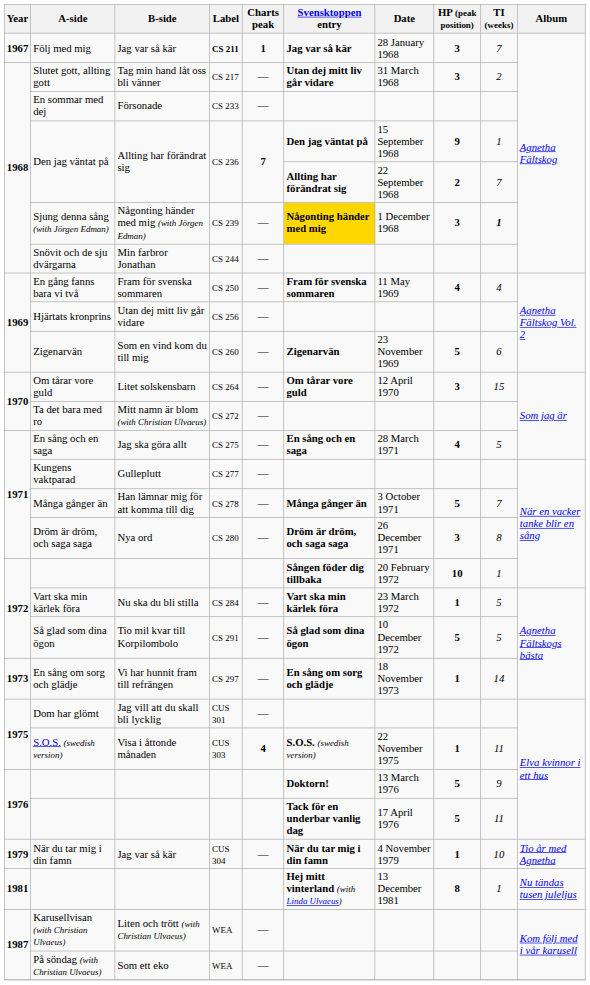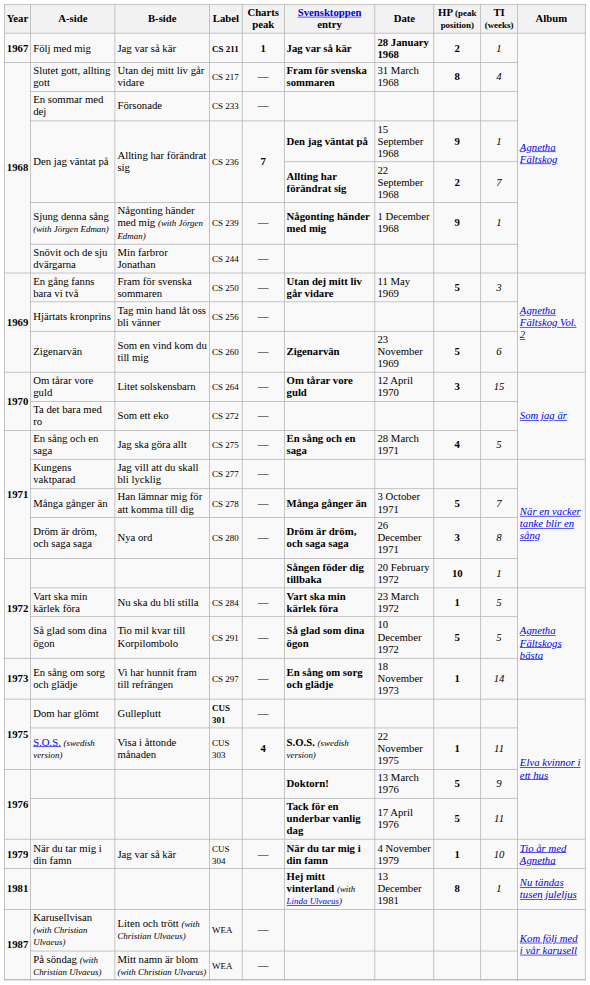 <table class="wikitable">
 <tr>
 <th>Year</th>
 <th>A-side</th>
 <th>B-side</th>
 <th>Label</th>
 <th>Charts peak</th>
 <th><a href='#'>Svensktoppen</a> entry</th>
 <th>Date</th>
 <th>HP <small>(peak position)</small></th>
 <th>TI <small>(weeks)</small></th>
 <th>Album</th>
 </tr>
 <tr>
 <td><strong>1967</strong></td>
 <td>Följ med mig</td>
 <td>Jag var så kär</td>
 <td><strong><small>CS 211</small></strong></td>
 <td style="text-align:center;"><strong>1</strong></td>
 <td><strong>Jag var så kär</strong></td>
-<td>28 January 1968</td>
-<td style="text-align:center;"><strong>3</strong></td>
-<td style="text-align:center;"><em>7</em></td>
+<td><strong>28 January 1968</strong></td>
+<td style="text-align:center;"><strong>2</strong></td>
+<td style="text-align:center;"><em>1</em></td>
 <td align=left rowspan=7><em><a href='#'>Agnetha Fältskog</a></em></td>
 </tr>
 <tr>
 <td rowspan=6><strong>1968</strong></td>
 <td>Slutet gott, allting gott</td>
-<td>Tag min hand låt oss bli vänner</td>
+<td>Utan dej mitt liv går vidare</td>
 <td><small>CS 217</small></td>
 <td style="text-align:center;">—</td>
-<td><strong>Utan dej mitt liv går vidare</strong></td>
+<td><strong>Fram för svenska sommaren</strong></td>
 <td>31 March 1968</td>
-<td style="text-align:center;"><strong>3</strong></td>
-<td style="text-align:center;"><em>2</em></td>
+<td style="text-align:center;"><strong>8</strong></td>
+<td style="text-align:center;"><em>4</em></td>
 </tr>
 <tr>
 <td>En sommar med dej</td>
 <td>Försonade</td>
 <td><small>CS 233</small></td>
 <td style="text-align:center;">—</td>
 <td></td>
 <td></td>
 <td></td>
 <td></td>
 </tr>
 <tr>
 <td rowspan=2>Den jag väntat på</td>
 <td rowspan=2>Allting har förändrat sig</td>
 <td rowspan=2><small>CS 236</small></td>
 <td rowspan=2 style="text-align:center;"><strong>7</strong></td>
 <td><strong>Den jag väntat på</strong></td>
 <td>15 September 1968</td>
 <td style="text-align:center;"><strong>9</strong></td>
 <td style="text-align:center;"><em>1</em></td>
 </tr>
 <tr>
 <td><strong>Allting har förändrat sig</strong></td>
 <td>22 September 1968</td>
 <td style="text-align:center;"><strong>2</strong></td>
 <td style="text-align:center;"><em>7</em></td>
 </tr>
 <tr>
 <td>Sjung denna sång <small><em>(with Jörgen Edman)</em></small></td>
 <td>Någonting händer med mig <small><em>(with Jörgen Edman)</em></small></td>
 <td><small>CS 239</small></td>
 <td style="text-align:center;">—</td>
-<td style="background: gold;"><strong>Någonting händer med mig</strong></td>
+<td><strong>Någonting händer med mig</strong></td>
 <td>1 December 1968</td>
-<td style="text-align:center;"><strong>3</strong></td>
-<td style="text-align:center;"><strong><em>1</em></strong></td>
+<td style="text-align:center;"><strong>9</strong></td>
+<td style="text-align:center;"><em>1</em></td>
 </tr>
 <tr>
 <td>Snövit och de sju dvärgarna</td>
 <td>Min farbror Jonathan</td>
 <td><small>CS 244</small></td>
 <td style="text-align:center;">—</td>
 <td></td>
 <td></td>
 <td></td>
 <td></td>
 </tr>
 <tr>
 <td rowspan=3><strong>1969</strong></td>
 <td>En gång fanns bara vi två</td>
 <td>Fram för svenska sommaren</td>
 <td><small>CS 250</small></td>
 <td style="text-align:center;">—</td>
-<td><strong>Fram för svenska sommaren</strong></td>
+<td><strong>Utan dej mitt liv går vidare</strong></td>
 <td>11 May 1969</td>
-<td style="text-align:center;"><strong>4</strong></td>
-<td style="text-align:center;"><em>4</em></td>
+<td style="text-align:center;"><strong>5</strong></td>
+<td style="text-align:center;"><em>3</em></td>
 <td align=left rowspan=3><em><a href='#'>Agnetha Fältskog Vol. 2</a></em></td>
 </tr>
 <tr>
 <td>Hjärtats kronprins</td>
-<td>Utan dej mitt liv går vidare</td>
+<td>Tag min hand låt oss bli vänner</td>
 <td><small>CS 256</small></td>
 <td style="text-align:center;">—</td>
 <td></td>
 <td></td>
 <td></td>
 <td></td>
 </tr>
 <tr>
 <td>Zigenarvän</td>
 <td>Som en vind kom du till mig</td>
 <td><small>CS 260</small></td>
 <td style="text-align:center;">—</td>
 <td><strong>Zigenarvän</strong></td>
 <td>23 November 1969</td>
 <td style="text-align:center;"><strong>5</strong></td>
 <td style="text-align:center;"><em>6</em></td>
 </tr>
 <tr>
 <td rowspan=2><strong>1970</strong></td>
 <td>Om tårar vore guld</td>
 <td>Litet solskensbarn</td>
 <td><small>CS 264</small></td>
 <td style="text-align:center;">—</td>
 <td><strong>Om tårar vore guld</strong></td>
 <td>12 April 1970</td>
 <td style="text-align:center;"><strong>3</strong></td>
 <td style="text-align:center;"><em>15</em></td>
 <td align=left rowspan=3><em><a href='#'>Som jag är</a></em></td>
 </tr>
 <tr>
 <td>Ta det bara med ro</td>
-<td>Mitt namn är blom <small><em>(with Christian Ulvaeus)</em></small></td>
+<td>Som ett eko</td>
 <td><small>CS 272</small></td>
 <td style="text-align:center;">—</td>
 <td></td>
 <td></td>
 <td></td>
 <td></td>
 </tr>
 <tr>
 <td rowspan=4><strong>1971</strong></td>
 <td>En sång och en saga</td>
 <td>Jag ska göra allt</td>
 <td><small>CS 275</small></td>
 <td style="text-align:center;">—</td>
 <td><strong>En sång och en saga</strong></td>
 <td>28 March 1971</td>
 <td style="text-align:center;"><strong>4</strong></td>
 <td style="text-align:center;"><em>5</em></td>
 </tr>
 <tr>
 <td>Kungens vaktparad</td>
-<td>Gulleplutt</td>
+<td>Jag vill att du skall bli lycklig</td>
 <td><small>CS 277</small></td>
 <td style="text-align:center;">—</td>
 <td></td>
 <td></td>
 <td></td>
 <td></td>
 <td align=left rowspan=4><em><a href='#'>När en vacker tanke blir en sång</a></em></td>
 </tr>
 <tr>
 <td>Många gånger än</td>
 <td>Han lämnar mig för att komma till dig</td>
 <td><small>CS 278</small></td>
 <td style="text-align:center;">—</td>
 <td><strong>Många gånger än</strong></td>
 <td>3 October 1971</td>
 <td style="text-align:center;"><strong>5</strong></td>
 <td style="text-align:center;"><em>7</em></td>
 </tr>
 <tr>
 <td>Dröm är dröm, och saga saga</td>
 <td>Nya ord</td>
 <td><small>CS 280</small></td>
 <td style="text-align:center;">—</td>
 <td><strong>Dröm är dröm, och saga saga</strong></td>
 <td>26 December 1971</td>
 <td style="text-align:center;"><strong>3</strong></td>
 <td style="text-align:center;"><em>8</em></td>
 </tr>
 <tr>
 <td rowspan=3><strong>1972</strong></td>
 <td></td>
 <td></td>
 <td></td>
 <td></td>
 <td><strong>Sången föder dig tillbaka</strong></td>
 <td>20 February 1972</td>
 <td style="text-align:center;"><strong>10</strong></td>
 <td style="text-align:center;"><em>1</em></td>
 </tr>
 <tr>
 <td>Vart ska min kärlek föra</td>
 <td>Nu ska du bli stilla</td>
 <td><small>CS 284</small></td>
 <td style="text-align:center;">—</td>
 <td><strong>Vart ska min kärlek föra</strong></td>
 <td>23 March 1972</td>
 <td style="text-align:center;"><strong>1</strong></td>
 <td style="text-align:center;"><em>5</em></td>
 <td align=left rowspan=3><em><a href='#'>Agnetha Fältskogs bästa</a></em></td>
 </tr>
 <tr>
 <td>Så glad som dina ögon</td>
 <td>Tio mil kvar till Korpilombolo</td>
 <td><small>CS 291</small></td>
 <td style="text-align:center;">—</td>
 <td><strong>Så glad som dina ögon</strong></td>
 <td>10 December  1972</td>
 <td style="text-align:center;"><strong>5</strong></td>
 <td style="text-align:center;"><em>5</em></td>
 </tr>
 <tr>
 <td><strong>1973</strong></td>
 <td>En sång om sorg och glädje</td>
 <td>Vi har hunnit fram till refrängen</td>
 <td><small>CS 297</small></td>
 <td style="text-align:center;">—</td>
 <td><strong>En sång om sorg och glädje</strong></td>
 <td>18 November 1973</td>
 <td style="text-align:center;"><strong>1</strong></td>
 <td style="text-align:center;"><em>14</em></td>
 </tr>
 <tr>
 <td rowspan=2><strong>1975</strong></td>
 <td>Dom har glömt</td>
-<td>Jag vill att du skall bli lycklig</td>
-<td><small>CUS 301</small></td>
+<td>Gulleplutt</td>
+<td><strong><small>CUS 301</small></strong></td>
 <td style="text-align:center;">—</td>
 <td></td>
 <td></td>
 <td></td>
 <td></td>
 <td align=left rowspan=4><em><a href='#'>Elva kvinnor i ett hus</a></em></td>
 </tr>
 <tr>
 <td><a href='#'>S.O.S.</a> <small><em>(swedish version)</em></small></td>
 <td>Visa i åttonde månaden</td>
 <td><small>CUS 303</small></td>
 <td style="text-align:center;"><strong>4</strong></td>
 <td><strong>S.O.S.</strong> <small><em>(swedish version)</em></small></td>
 <td>22 November 1975</td>
 <td style="text-align:center;"><strong>1</strong></td>
 <td style="text-align:center;"><em>11</em></td>
 </tr>
 <tr>
 <td rowspan=2><strong>1976</strong></td>
 <td></td>
 <td></td>
 <td></td>
 <td></td>
 <td><strong>Doktorn!</strong></td>
 <td>13 March  1976</td>
 <td style="text-align:center;"><strong>5</strong></td>
 <td style="text-align:center;"><em>9</em></td>
 </tr>
 <tr>
 <td></td>
 <td></td>
 <td></td>
 <td></td>
 <td><strong>Tack för en underbar vanlig dag</strong></td>
 <td>17 April  1976</td>
 <td style="text-align:center;"><strong>5</strong></td>
 <td style="text-align:center;"><em>11</em></td>
 </tr>
 <tr>
 <td><strong>1979</strong></td>
 <td>När du tar mig i din famn</td>
 <td>Jag var så kär</td>
 <td><small>CUS 304</small></td>
 <td style="text-align:center;">—</td>
 <td><strong>När du tar mig i din famn</strong></td>
 <td>4 November 1979</td>
 <td style="text-align:center;"><strong>1</strong></td>
 <td style="text-align:center;"><em>10</em></td>
 <td><em><a href='#'>Tio år med Agnetha</a></em></td>
 </tr>
 <tr>
 <td><strong>1981</strong></td>
 <td></td>
 <td></td>
 <td></td>
 <td></td>
 <td><strong>Hej mitt vinterland</strong> <small><em>(with <a href='#'>Linda Ulvaeus</a>)</em></small></td>
 <td>13 December 1981</td>
 <td style="text-align:center;"><strong>8</strong></td>
 <td style="text-align:center;"><em>1</em></td>
 <td><em><a href='#'>Nu tändas tusen juleljus</a></em></td>
 </tr>
 <tr>
 <td rowspan=2><strong>1987</strong></td>
 <td>Karusellvisan <small><em>(with Christian Ulvaeus)</em></small></td>
 <td>Liten och trött <small><em>(with Christian Ulvaeus)</em></small></td>
 <td><small>WEA</small></td>
 <td style="text-align:center;">—</td>
 <td></td>
 <td></td>
 <td></td>
 <td></td>
 <td align=left rowspan=2><em><a href='#'>Kom följ med i vår karusell</a></em></td>
 </tr>
 <tr>
 <td>På söndag <small><em>(with Christian Ulvaeus)</em></small></td>
-<td>Som ett eko</td>
+<td>Mitt namn är blom <small><em>(with Christian Ulvaeus)</em></small></td>
 <td><small>WEA</small></td>
 <td style="text-align:center;">—</td>
 <td></td>
 <td></td>
 <td></td>
 <td></td>
 </tr>
 <tr>
 </tr>
 </table>
